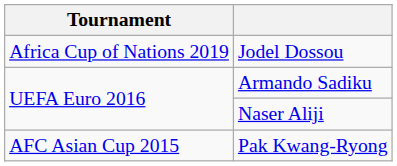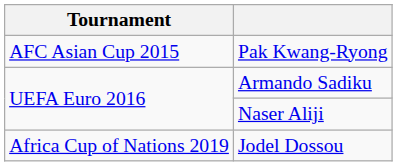 <table class="wikitable" style="text-align: left">
 <tr style="text-align: center">
 <th>Tournament</th>
 <th></th>
 </tr>
 <tr>
-<td align="left"> <a href='#'>Africa Cup of Nations 2019</a></td>
-<td> <a href='#'>Jodel Dossou</a></td>
+<td align="left"> <a href='#'>AFC Asian Cup 2015</a></td>
+<td> <a href='#'>Pak Kwang-Ryong</a></td>
 </tr>
 <tr>
 <td rowspan="2"> <a href='#'>UEFA Euro 2016</a></td>
 <td> <a href='#'>Armando Sadiku</a></td>
 </tr>
 <tr>
 <td> <a href='#'>Naser Aliji</a></td>
 </tr>
 <tr>
-<td align="left"> <a href='#'>AFC Asian Cup 2015</a></td>
-<td> <a href='#'>Pak Kwang-Ryong</a></td>
+<td align="left"> <a href='#'>Africa Cup of Nations 2019</a></td>
+<td> <a href='#'>Jodel Dossou</a></td>
 </tr>
 </table>
